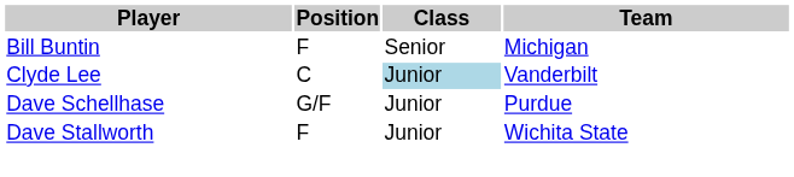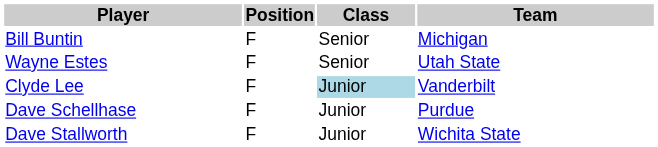 <table style="width:600px" "border:'1' 'solid' 'gray'">
 <tr>
 <th style="background:#CCCCCC;width:40%">Player</th>
 <th style="background:#CCCCCC;width:4%">Position</th>
 <th style="background:#CCCCCC;width:16%">Class</th>
 <th style="background:#CCCCCC;width:40%">Team</th>
 </tr>
 <tr>
 <td><a href='#'>Bill Buntin</a></td>
 <td>F</td>
 <td>Senior</td>
 <td><a href='#'>Michigan</a></td>
 </tr>
 <tr>
+<td><a href='#'>Wayne Estes</a></td>
+<td>F</td>
+<td>Senior</td>
+<td><a href='#'>Utah State</a></td>
+</tr>
+<tr>
 <td><a href='#'>Clyde Lee</a></td>
-<td>C</td>
+<td>F</td>
 <td style="background: lightblue;">Junior</td>
 <td><a href='#'>Vanderbilt</a></td>
 </tr>
 <tr>
 <td><a href='#'>Dave Schellhase</a></td>
-<td>G/F</td>
+<td>F</td>
 <td>Junior</td>
 <td><a href='#'>Purdue</a></td>
 </tr>
 <tr>
 <td><a href='#'>Dave Stallworth</a></td>
 <td>F</td>
 <td>Junior</td>
 <td><a href='#'>Wichita State</a></td>
 </tr>
 </table>
